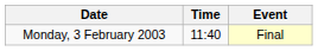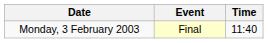 <table class = "wikitable" style="text-align:center;">
 <tr>
 <th width=220>Date</th>
+<th width=100>Event</th>
 <th width=50>Time</th>
-<th width=100>Event</th>
 </tr>
 <tr>
 <td>Monday, 3 February 2003</td>
+<td bgcolor=ffffcc>Final</td>
 <td>11:40</td>
-<td bgcolor=ffffcc>Final</td>
 </tr>
 </table>
